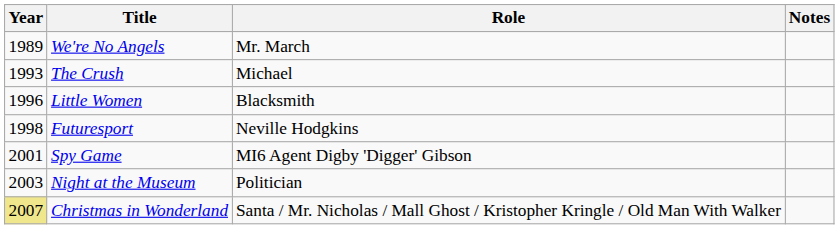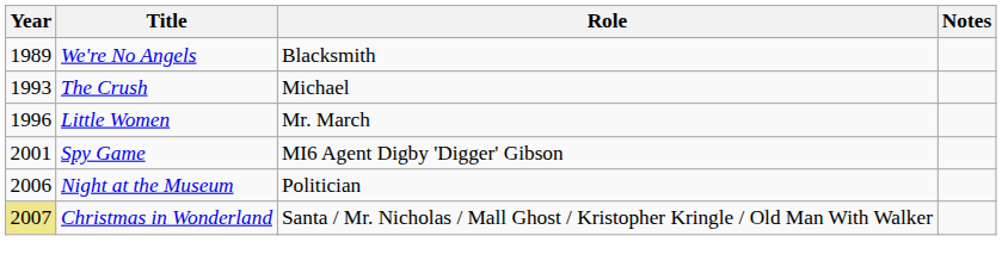 <table class="wikitable sortable">
 <tr>
 <th>Year</th>
 <th>Title</th>
 <th>Role</th>
 <th class="unsortable">Notes</th>
 </tr>
 <tr>
 <td>1989</td>
 <td><em><a href='#'>We're No Angels</a></em></td>
-<td>Mr. March</td>
+<td>Blacksmith</td>
 <td></td>
 </tr>
 <tr>
 <td>1993</td>
 <td data-sort-value="Crush, The"><em><a href='#'>The Crush</a></em></td>
 <td>Michael</td>
 <td></td>
 </tr>
 <tr>
 <td>1996</td>
 <td><em><a href='#'>Little Women</a></em></td>
-<td>Blacksmith</td>
-<td></td>
-</tr>
-<tr>
-<td>1998</td>
-<td><em><a href='#'>Futuresport</a></em></td>
-<td>Neville Hodgkins</td>
+<td>Mr. March</td>
 <td></td>
 </tr>
 <tr>
 <td>2001</td>
 <td><em><a href='#'>Spy Game</a></em></td>
 <td>MI6 Agent Digby 'Digger' Gibson</td>
 <td></td>
 </tr>
 <tr>
-<td>2003</td>
+<td>2006</td>
 <td><em><a href='#'>Night at the Museum</a></em></td>
 <td>Politician</td>
 <td></td>
 </tr>
 <tr>
 <td style="background: khaki;">2007</td>
 <td><em><a href='#'>Christmas in Wonderland</a></em></td>
 <td>Santa / Mr. Nicholas / Mall Ghost / Kristopher Kringle / Old Man With Walker</td>
 <td></td>
 </tr>
 </table>
